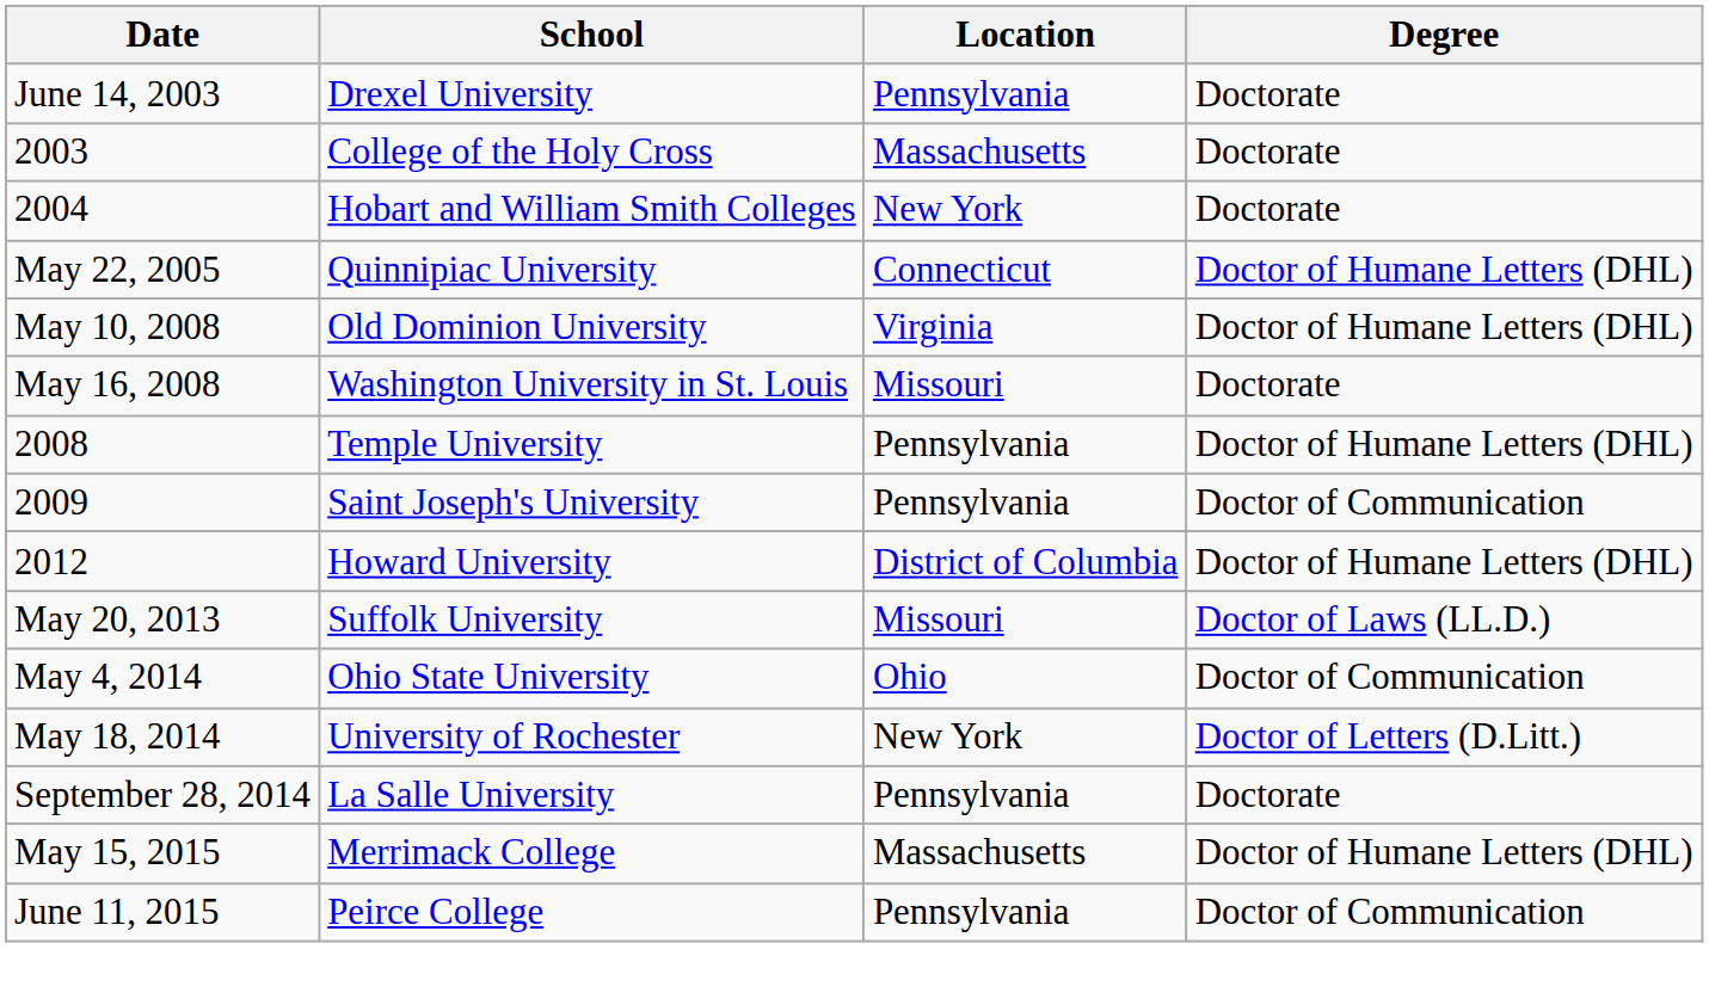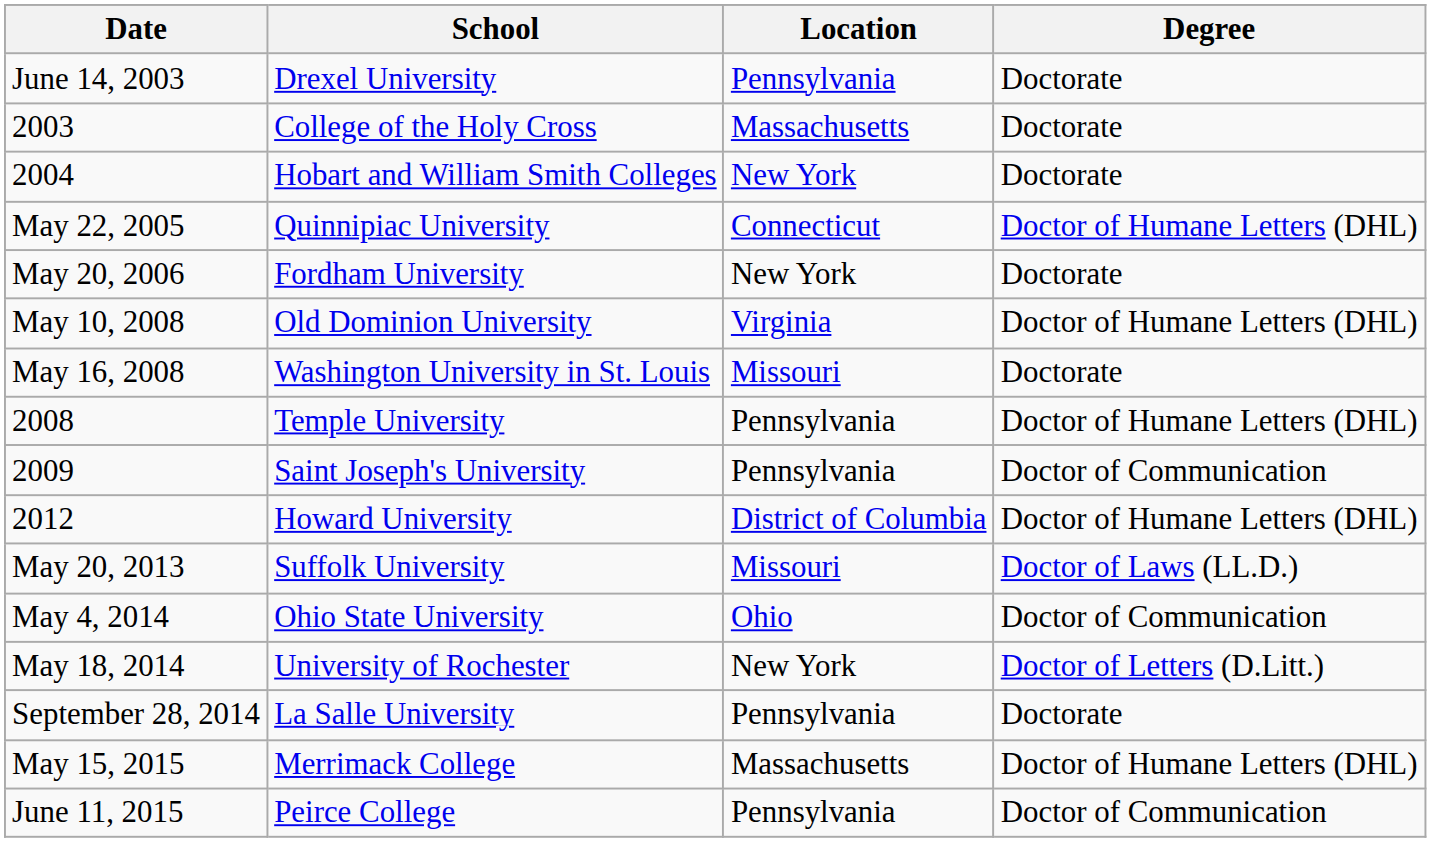 <table class="wikitable">
 <tr>
 <th>Date</th>
 <th>School</th>
 <th>Location</th>
 <th>Degree</th>
 </tr>
 <tr>
 <td>June 14, 2003</td>
 <td><a href='#'>Drexel University</a></td>
 <td><a href='#'>Pennsylvania</a></td>
 <td>Doctorate</td>
 </tr>
 <tr>
 <td>2003</td>
 <td><a href='#'>College of the Holy Cross</a></td>
 <td><a href='#'>Massachusetts</a></td>
 <td>Doctorate</td>
 </tr>
 <tr>
 <td>2004</td>
 <td><a href='#'>Hobart and William Smith Colleges</a></td>
 <td><a href='#'>New York</a></td>
 <td>Doctorate</td>
 </tr>
 <tr>
 <td>May 22, 2005</td>
 <td><a href='#'>Quinnipiac University</a></td>
 <td><a href='#'>Connecticut</a></td>
 <td><a href='#'>Doctor of Humane Letters</a> (DHL)</td>
+</tr>
+<tr>
+<td>May 20, 2006</td>
+<td><a href='#'>Fordham University</a></td>
+<td>New York</td>
+<td>Doctorate</td>
 </tr>
 <tr>
 <td>May 10, 2008</td>
 <td><a href='#'>Old Dominion University</a></td>
 <td><a href='#'>Virginia</a></td>
 <td>Doctor of Humane Letters (DHL)</td>
 </tr>
 <tr>
 <td>May 16, 2008</td>
 <td><a href='#'>Washington University in St. Louis</a></td>
 <td><a href='#'>Missouri</a></td>
 <td>Doctorate</td>
 </tr>
 <tr>
 <td>2008</td>
 <td><a href='#'>Temple University</a></td>
 <td>Pennsylvania</td>
 <td>Doctor of Humane Letters (DHL)</td>
 </tr>
 <tr>
 <td>2009</td>
 <td><a href='#'>Saint Joseph's University</a></td>
 <td>Pennsylvania</td>
 <td>Doctor of Communication</td>
 </tr>
 <tr>
 <td>2012</td>
 <td><a href='#'>Howard University</a></td>
 <td><a href='#'>District of Columbia</a></td>
 <td>Doctor of Humane Letters (DHL)</td>
 </tr>
 <tr>
 <td>May 20, 2013</td>
 <td><a href='#'>Suffolk University</a></td>
 <td><a href='#'>Missouri</a></td>
 <td><a href='#'>Doctor of Laws</a> (LL.D.)</td>
 </tr>
 <tr>
 <td>May 4, 2014</td>
 <td><a href='#'>Ohio State University</a></td>
 <td><a href='#'>Ohio</a></td>
 <td>Doctor of Communication</td>
 </tr>
 <tr>
 <td>May 18, 2014</td>
 <td><a href='#'>University of Rochester</a></td>
 <td>New York</td>
 <td><a href='#'>Doctor of Letters</a> (D.Litt.)</td>
 </tr>
 <tr>
 <td>September 28, 2014</td>
 <td><a href='#'>La Salle University</a></td>
 <td>Pennsylvania</td>
 <td>Doctorate</td>
 </tr>
 <tr>
 <td>May 15, 2015</td>
 <td><a href='#'>Merrimack College</a></td>
 <td>Massachusetts</td>
 <td>Doctor of Humane Letters (DHL)</td>
 </tr>
 <tr>
 <td>June 11, 2015</td>
 <td><a href='#'>Peirce College</a></td>
 <td>Pennsylvania</td>
 <td>Doctor of Communication</td>
 </tr>
 </table>
